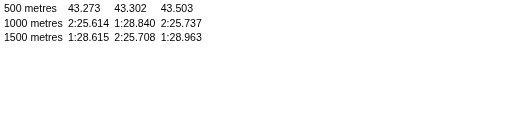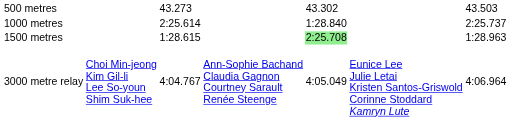 <table>
 <tr>
 <td>500 metres</td>
 <td></td>
 <td>43.273</td>
 <td></td>
 <td>43.302</td>
 <td></td>
 <td>43.503</td>
 </tr>
 <tr>
 <td>1000 metres</td>
 <td></td>
 <td>2:25.614</td>
 <td></td>
 <td>1:28.840</td>
 <td></td>
 <td>2:25.737</td>
 </tr>
 <tr>
 <td>1500 metres</td>
 <td></td>
 <td>1:28.615</td>
 <td></td>
-<td>2:25.708</td>
+<td style="background: lightgreen;">2:25.708</td>
 <td></td>
 <td>1:28.963</td>
 </tr>
+<tr>
+<td>3000 metre relay</td>
+<td valign=top><br><a href='#'>Choi Min-jeong</a><br><a href='#'>Kim Gil-li</a><br><a href='#'>Lee So-youn</a><br><a href='#'>Shim Suk-hee</a></td>
+<td>4:04.767</td>
+<td valign=top><br><a href='#'>Ann-Sophie Bachand</a><br><a href='#'>Claudia Gagnon</a><br><a href='#'>Courtney Sarault</a><br><a href='#'>Renée Steenge</a></td>
+<td>4:05.049</td>
+<td valign=top><br><a href='#'>Eunice Lee</a><br><a href='#'>Julie Letai</a><br><a href='#'>Kristen Santos-Griswold</a><br><a href='#'>Corinne Stoddard</a><br><em><a href='#'>Kamryn Lute</a></em></td>
+<td>4:06.964</td>
+</tr>
 </table>
